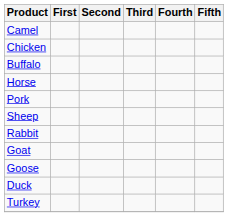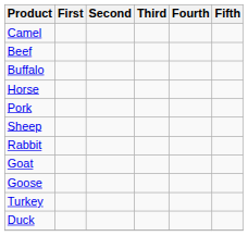 <table class="wikitable" align="center">
 <tr>
 <th>Product</th>
 <th>First</th>
 <th>Second</th>
 <th>Third</th>
 <th>Fourth</th>
 <th>Fifth</th>
 </tr>
 <tr>
 <td><a href='#'>Camel</a></td>
 <td></td>
 <td></td>
 <td></td>
 <td></td>
 <td></td>
 </tr>
 <tr>
-<td><a href='#'>Chicken</a></td>
+<td><a href='#'>Beef</a></td>
 <td></td>
 <td></td>
 <td></td>
 <td></td>
 <td></td>
 </tr>
 <tr>
 <td><a href='#'>Buffalo</a></td>
 <td></td>
 <td></td>
 <td></td>
 <td></td>
 <td></td>
 </tr>
 <tr>
 <td><a href='#'>Horse</a></td>
 <td></td>
 <td></td>
 <td></td>
 <td></td>
 <td></td>
 </tr>
 <tr>
 <td><a href='#'>Pork</a></td>
 <td></td>
 <td></td>
 <td></td>
 <td></td>
 <td></td>
 </tr>
 <tr>
 <td><a href='#'>Sheep</a></td>
 <td></td>
 <td></td>
 <td></td>
 <td></td>
 <td></td>
 </tr>
 <tr>
 <td><a href='#'>Rabbit</a></td>
 <td></td>
 <td></td>
 <td></td>
 <td></td>
 <td></td>
 </tr>
 <tr>
 <td><a href='#'>Goat</a></td>
 <td></td>
 <td></td>
 <td></td>
 <td></td>
 <td></td>
 </tr>
 <tr>
 <td><a href='#'>Goose</a></td>
 <td></td>
 <td></td>
 <td></td>
 <td></td>
 <td></td>
 </tr>
 <tr>
-<td><a href='#'>Duck</a></td>
+<td><a href='#'>Turkey</a></td>
 <td></td>
 <td></td>
 <td></td>
 <td></td>
 <td></td>
 </tr>
 <tr>
-<td><a href='#'>Turkey</a></td>
+<td><a href='#'>Duck</a></td>
 <td></td>
 <td></td>
 <td></td>
 <td></td>
 <td></td>
 </tr>
 <tr>
 </tr>
 </table>
